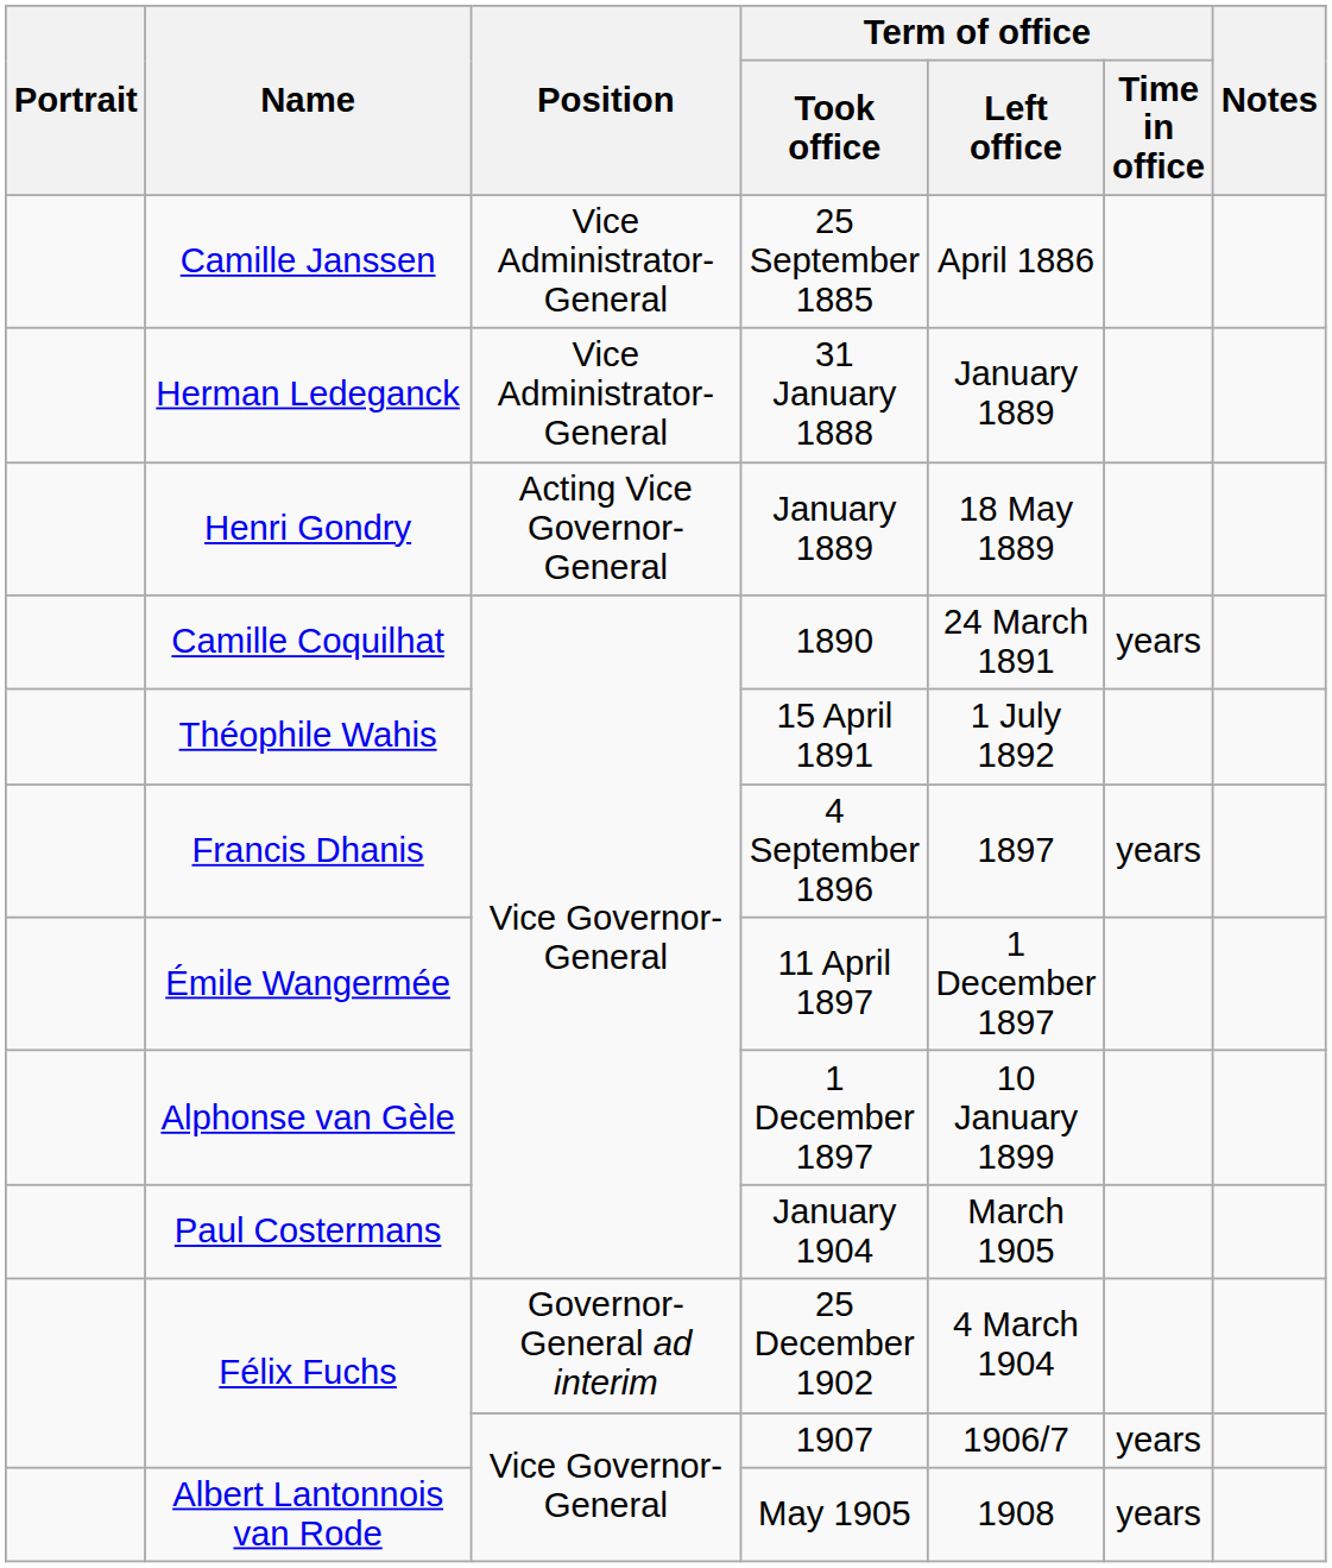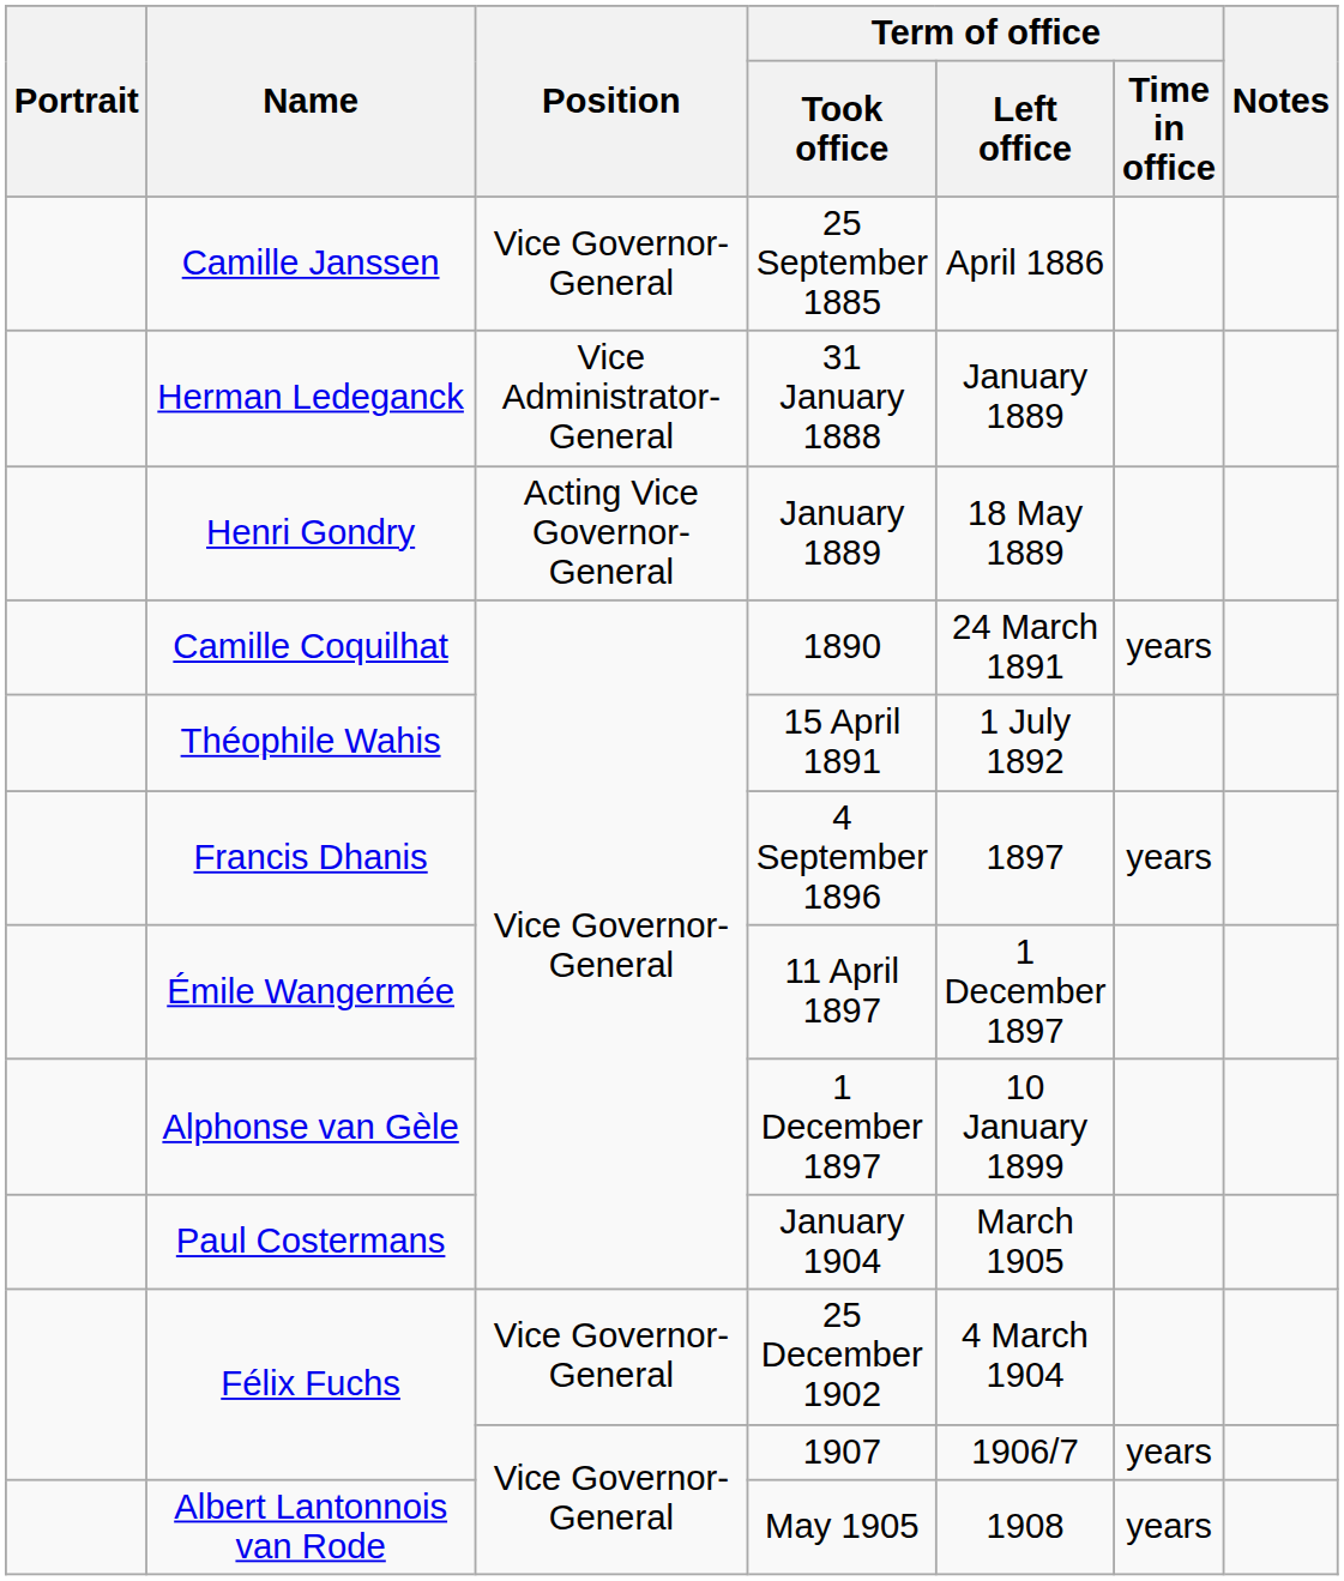 <table class="wikitable" style="text-align:center">
 <tr>
 <th rowspan=2>Portrait</th>
 <th width=150 rowspan=2>Name<br></th>
 <th width=120 rowspan=2>Position</th>
 <th colspan=3>Term of office</th>
 <th rowspan=2>Notes</th>
 </tr>
 <tr>
 <th>Took office</th>
 <th>Left office</th>
 <th>Time in office</th>
 </tr>
 <tr>
 <td></td>
 <td><a href='#'>Camille Janssen</a><br></td>
-<td>Vice Administrator-General</td>
+<td>Vice Governor-General</td>
 <td>25 September 1885</td>
 <td>April 1886</td>
 <td></td>
 <td></td>
 </tr>
 <tr>
 <td></td>
 <td><a href='#'>Herman Ledeganck</a><br></td>
 <td>Vice Administrator-General</td>
 <td>31 January 1888</td>
 <td>January 1889</td>
 <td></td>
 <td></td>
 </tr>
 <tr>
 <td></td>
 <td><a href='#'>Henri Gondry</a><br></td>
 <td>Acting Vice Governor-General</td>
 <td>January 1889</td>
 <td>18 May 1889</td>
 <td></td>
 <td></td>
 </tr>
 <tr>
 <td></td>
 <td><a href='#'>Camille Coquilhat</a><br></td>
 <td rowspan=6>Vice Governor-General</td>
 <td>1890</td>
 <td>24 March 1891</td>
 <td> years</td>
 <td></td>
 </tr>
 <tr>
 <td></td>
 <td><a href='#'>Théophile Wahis</a><br></td>
 <td>15 April 1891</td>
 <td>1 July 1892</td>
 <td></td>
 <td></td>
 </tr>
 <tr>
 <td></td>
 <td><a href='#'>Francis Dhanis</a><br></td>
 <td>4 September 1896</td>
 <td>1897</td>
 <td> years</td>
 <td></td>
 </tr>
 <tr>
 <td></td>
 <td><a href='#'>Émile Wangermée</a><br></td>
 <td>11 April 1897</td>
 <td>1 December 1897</td>
 <td></td>
 <td></td>
 </tr>
 <tr>
 <td></td>
 <td><a href='#'>Alphonse van Gèle</a><br></td>
 <td>1 December 1897</td>
 <td>10 January 1899</td>
 <td></td>
 <td></td>
 </tr>
 <tr>
 <td></td>
 <td><a href='#'>Paul Costermans</a><br></td>
 <td>January 1904</td>
 <td>March 1905</td>
 <td></td>
 <td></td>
 </tr>
 <tr>
 <td rowspan=2></td>
 <td rowspan=2><a href='#'>Félix Fuchs</a><br></td>
-<td>Governor-General <em>ad interim</em></td>
+<td>Vice Governor-General</td>
 <td>25 December 1902</td>
 <td>4 March 1904</td>
 <td></td>
 <td></td>
 </tr>
 <tr>
 <td rowspan=2>Vice Governor-General</td>
 <td>1907</td>
 <td>1906/7</td>
 <td> years</td>
 <td></td>
 </tr>
 <tr>
 <td> </td>
 <td><a href='#'>Albert Lantonnois van Rode</a><br></td>
 <td>May 1905</td>
 <td>1908</td>
 <td> years</td>
 <td></td>
 </tr>
 </table>
